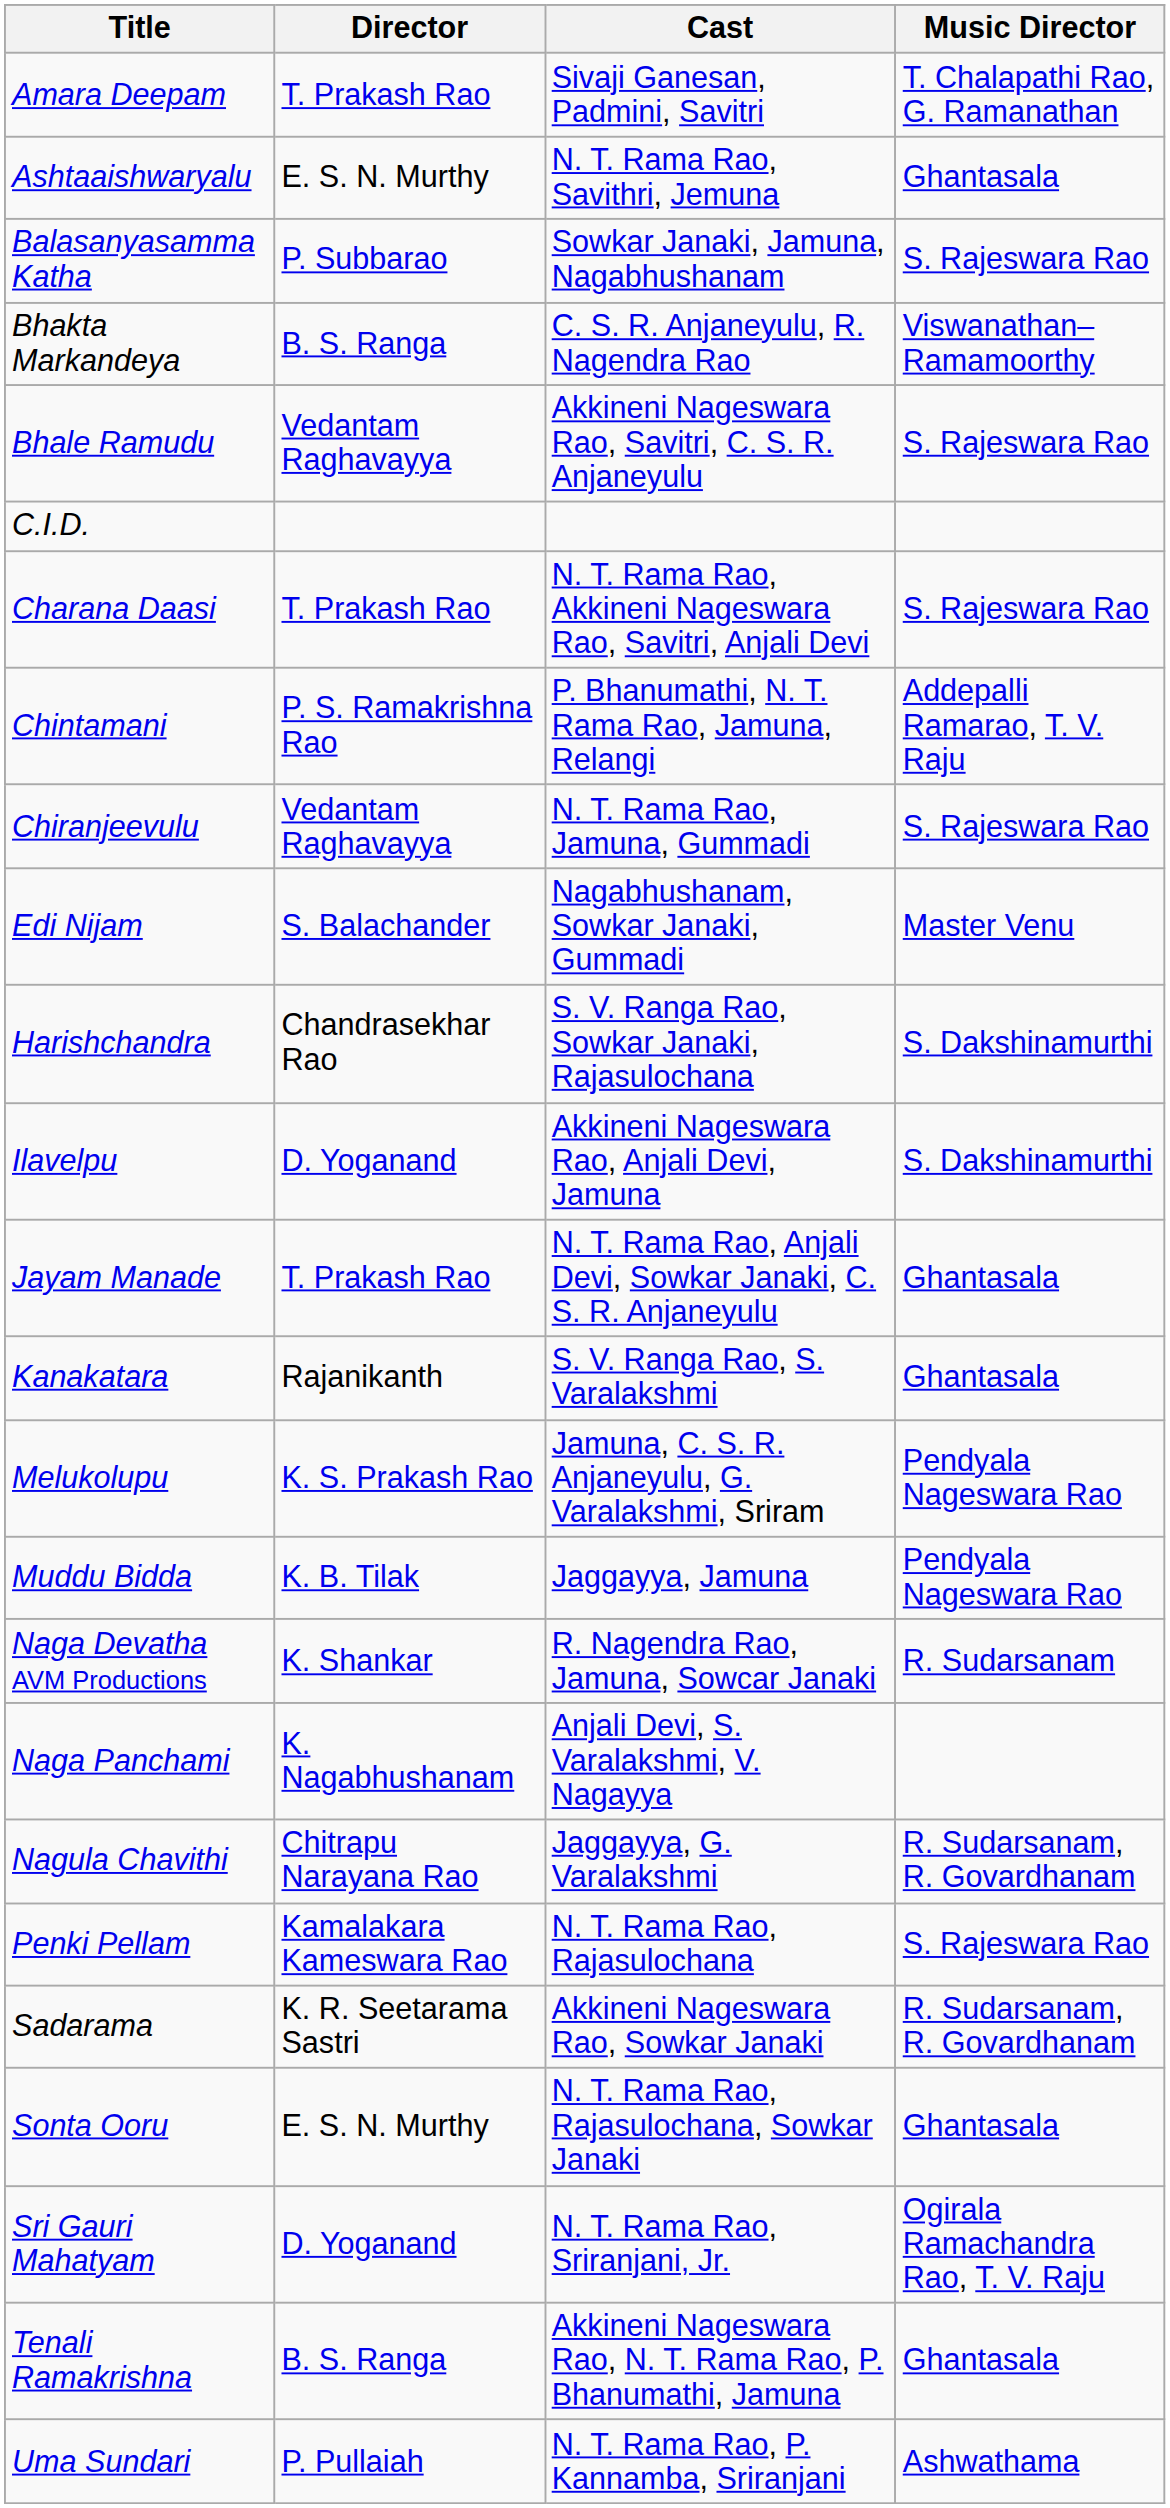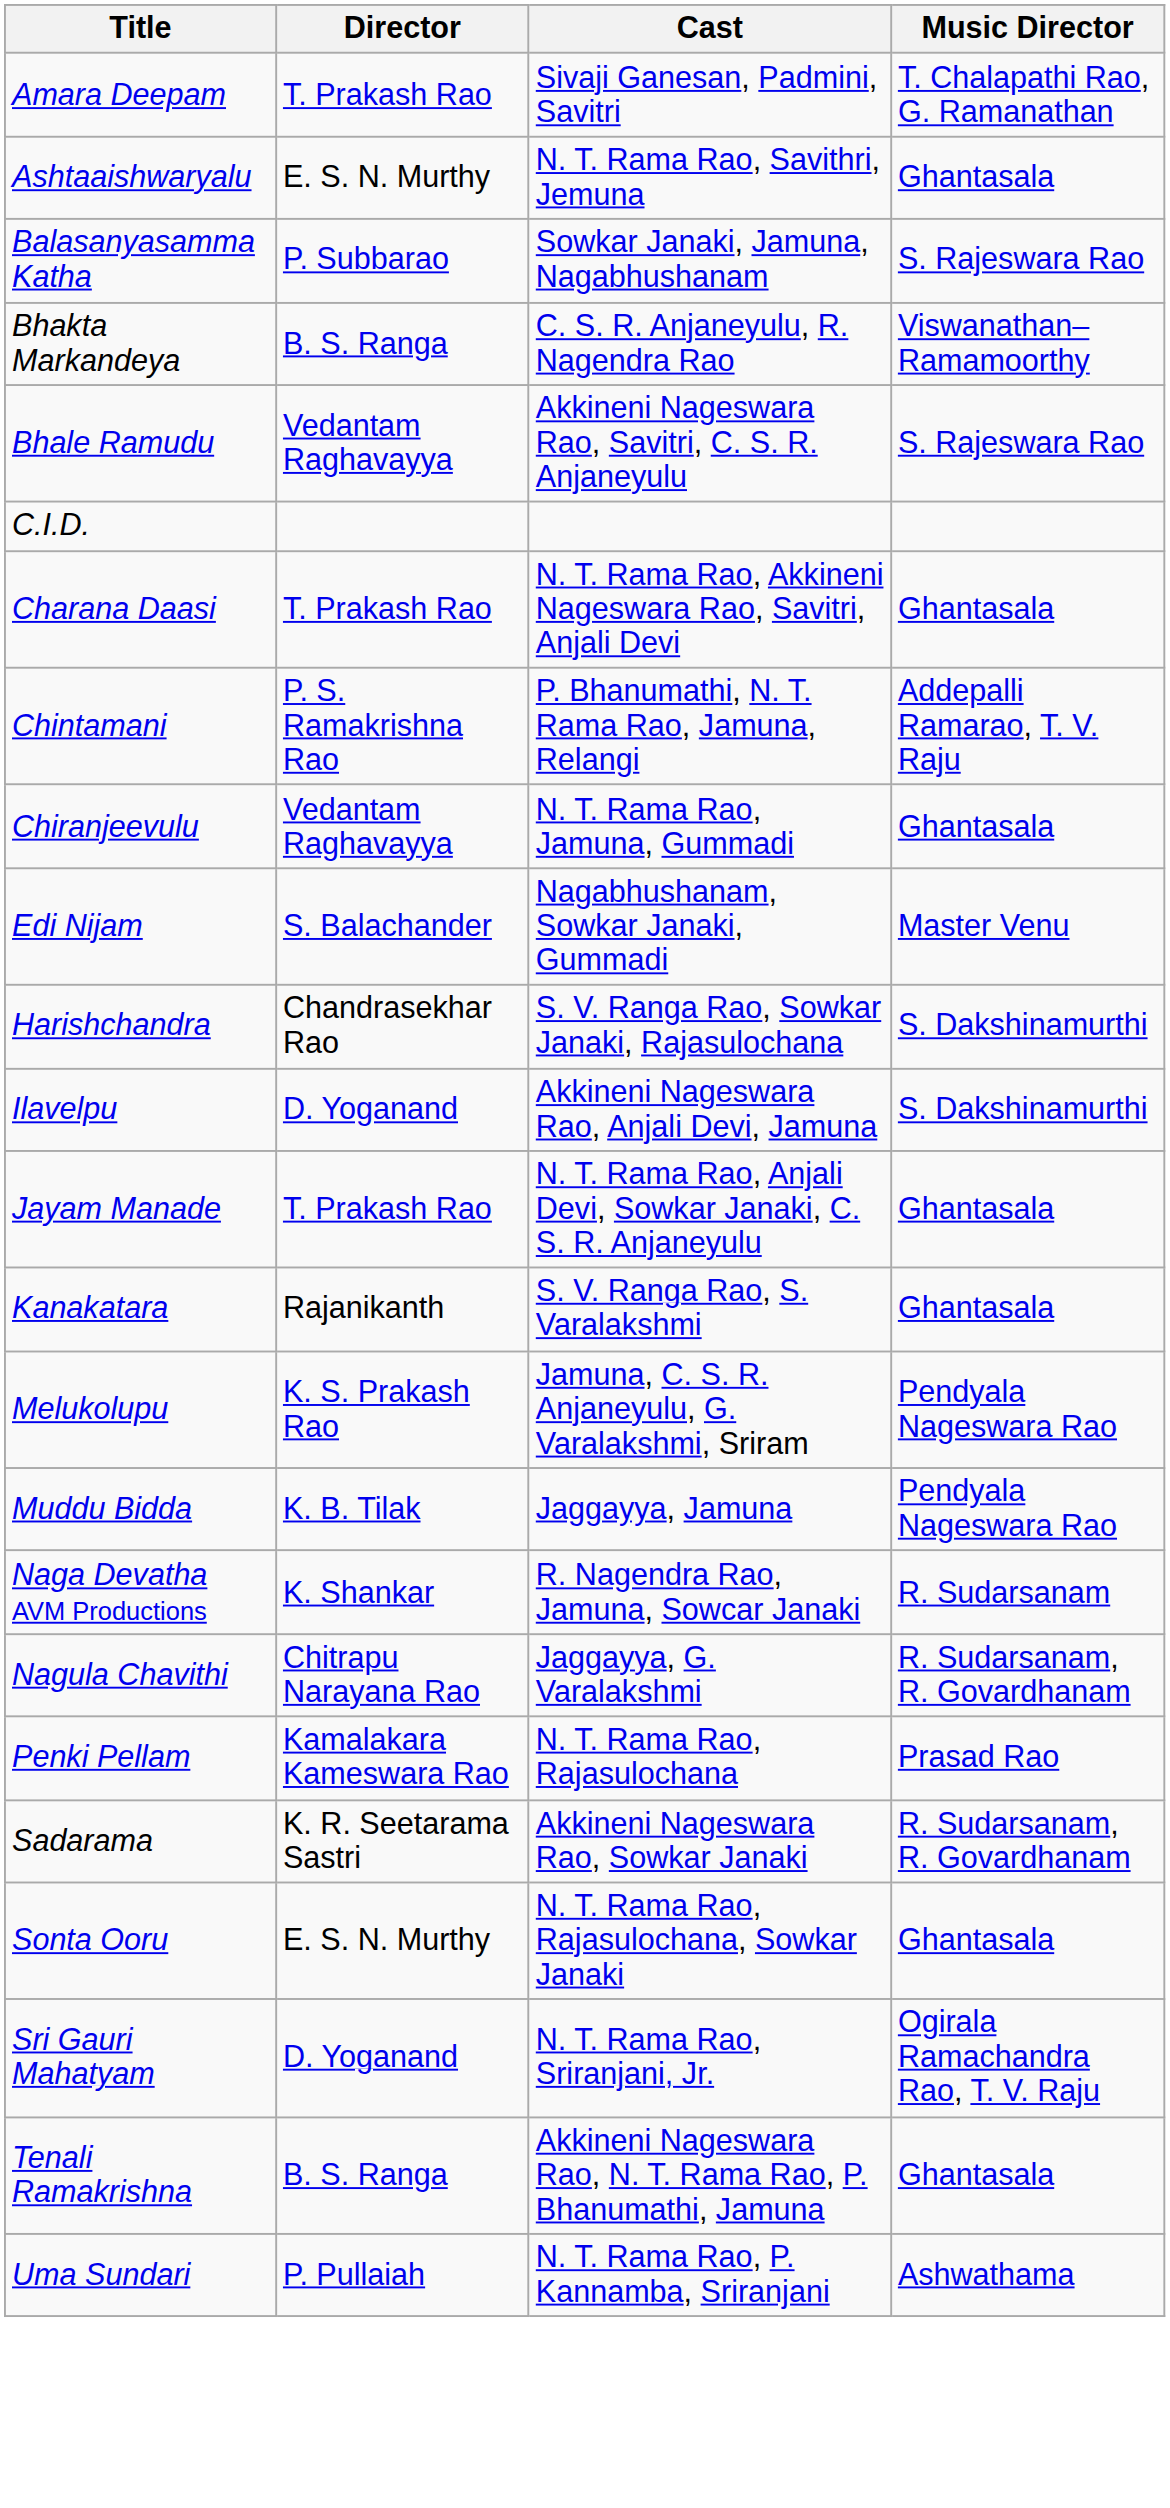 <table class="wikitable">
 <tr>
 <th>Title</th>
 <th>Director</th>
 <th>Cast</th>
 <th>Music Director</th>
 </tr>
 <tr>
 <td><em><a href='#'>Amara Deepam</a></em></td>
 <td><a href='#'>T. Prakash Rao</a></td>
 <td><a href='#'>Sivaji Ganesan</a>, <a href='#'>Padmini</a>, <a href='#'>Savitri</a></td>
 <td><a href='#'>T. Chalapathi Rao</a>, <a href='#'>G. Ramanathan</a></td>
 </tr>
 <tr>
 <td><em><a href='#'>Ashtaaishwaryalu</a></em></td>
 <td>E. S. N. Murthy</td>
 <td><a href='#'>N. T. Rama Rao</a>, <a href='#'>Savithri</a>, <a href='#'>Jemuna</a></td>
 <td><a href='#'>Ghantasala</a></td>
 </tr>
 <tr>
 <td><em><a href='#'>Balasanyasamma Katha</a></em></td>
 <td><a href='#'>P. Subbarao</a></td>
 <td><a href='#'>Sowkar Janaki</a>, <a href='#'>Jamuna</a>, <a href='#'>Nagabhushanam</a></td>
 <td><a href='#'>S. Rajeswara Rao</a></td>
 </tr>
 <tr>
 <td><em>Bhakta Markandeya</em></td>
 <td><a href='#'>B. S. Ranga</a></td>
 <td><a href='#'>C. S. R. Anjaneyulu</a>, <a href='#'>R. Nagendra Rao</a></td>
 <td><a href='#'>Viswanathan–Ramamoorthy</a></td>
 </tr>
 <tr>
 <td><em><a href='#'>Bhale Ramudu</a></em></td>
 <td><a href='#'>Vedantam Raghavayya</a></td>
 <td><a href='#'>Akkineni Nageswara Rao</a>, <a href='#'>Savitri</a>, <a href='#'>C. S. R. Anjaneyulu</a></td>
 <td><a href='#'>S. Rajeswara Rao</a></td>
 </tr>
 <tr>
 <td><em>C.I.D.</em></td>
 <td></td>
 <td></td>
 <td></td>
 </tr>
 <tr>
 <td><em><a href='#'>Charana Daasi</a></em></td>
 <td><a href='#'>T. Prakash Rao</a></td>
 <td><a href='#'>N. T. Rama Rao</a>, <a href='#'>Akkineni Nageswara Rao</a>, <a href='#'>Savitri</a>, <a href='#'>Anjali Devi</a></td>
-<td><a href='#'>S. Rajeswara Rao</a></td>
+<td><a href='#'>Ghantasala</a></td>
 </tr>
 <tr>
 <td><em><a href='#'>Chintamani</a></em></td>
 <td><a href='#'>P. S. Ramakrishna Rao</a></td>
 <td><a href='#'>P. Bhanumathi</a>, <a href='#'>N. T. Rama Rao</a>, <a href='#'>Jamuna</a>, <a href='#'>Relangi</a></td>
 <td><a href='#'>Addepalli Ramarao</a>, <a href='#'>T. V. Raju</a></td>
 </tr>
 <tr>
 <td><em><a href='#'>Chiranjeevulu</a></em></td>
 <td><a href='#'>Vedantam Raghavayya</a></td>
 <td><a href='#'>N. T. Rama Rao</a>, <a href='#'>Jamuna</a>, <a href='#'>Gummadi</a></td>
-<td><a href='#'>S. Rajeswara Rao</a></td>
+<td><a href='#'>Ghantasala</a></td>
 </tr>
 <tr>
 <td><em><a href='#'>Edi Nijam</a></em></td>
 <td><a href='#'>S. Balachander</a></td>
 <td><a href='#'>Nagabhushanam</a>, <a href='#'>Sowkar Janaki</a>, <a href='#'>Gummadi</a></td>
 <td><a href='#'>Master Venu</a></td>
 </tr>
 <tr>
 <td><em><a href='#'>Harishchandra</a></em></td>
 <td>Chandrasekhar Rao</td>
 <td><a href='#'>S. V. Ranga Rao</a>, <a href='#'>Sowkar Janaki</a>, <a href='#'>Rajasulochana</a></td>
 <td><a href='#'>S. Dakshinamurthi</a></td>
 </tr>
 <tr>
 <td><em><a href='#'>Ilavelpu</a></em></td>
 <td><a href='#'>D. Yoganand</a></td>
 <td><a href='#'>Akkineni Nageswara Rao</a>, <a href='#'>Anjali Devi</a>, <a href='#'>Jamuna</a></td>
 <td><a href='#'>S. Dakshinamurthi</a></td>
 </tr>
 <tr>
 <td><em><a href='#'>Jayam Manade</a></em></td>
 <td><a href='#'>T. Prakash Rao</a></td>
 <td><a href='#'>N. T. Rama Rao</a>, <a href='#'>Anjali Devi</a>, <a href='#'>Sowkar Janaki</a>, <a href='#'>C. S. R. Anjaneyulu</a></td>
 <td><a href='#'>Ghantasala</a></td>
 </tr>
 <tr>
 <td><em><a href='#'>Kanakatara</a></em></td>
 <td>Rajanikanth</td>
 <td><a href='#'>S. V. Ranga Rao</a>, <a href='#'>S. Varalakshmi</a></td>
 <td><a href='#'>Ghantasala</a></td>
 </tr>
 <tr>
 <td><em><a href='#'>Melukolupu</a></em></td>
 <td><a href='#'>K. S. Prakash Rao</a></td>
 <td><a href='#'>Jamuna</a>, <a href='#'>C. S. R. Anjaneyulu</a>, <a href='#'>G. Varalakshmi</a>, Sriram</td>
 <td><a href='#'>Pendyala Nageswara Rao</a></td>
 </tr>
 <tr>
 <td><em><a href='#'>Muddu Bidda</a></em></td>
 <td><a href='#'>K. B. Tilak</a></td>
 <td><a href='#'>Jaggayya</a>, <a href='#'>Jamuna</a></td>
 <td><a href='#'>Pendyala Nageswara Rao</a></td>
 </tr>
 <tr>
 <td><em><a href='#'>Naga Devatha</a></em><br><small><a href='#'>AVM Productions</a></small></td>
 <td><a href='#'>K. Shankar</a></td>
 <td><a href='#'>R. Nagendra Rao</a>, <a href='#'>Jamuna</a>, <a href='#'>Sowcar Janaki</a></td>
 <td><a href='#'>R. Sudarsanam</a></td>
 </tr>
 <tr>
-<td><em><a href='#'>Naga Panchami</a></em></td>
-<td><a href='#'>K. Nagabhushanam</a></td>
-<td><a href='#'>Anjali Devi</a>, <a href='#'>S. Varalakshmi</a>, <a href='#'>V. Nagayya</a></td>
-<td></td>
-</tr>
-<tr>
 <td><em><a href='#'>Nagula Chavithi</a></em></td>
 <td><a href='#'>Chitrapu Narayana Rao</a></td>
 <td><a href='#'>Jaggayya</a>, <a href='#'>G. Varalakshmi</a></td>
 <td><a href='#'>R. Sudarsanam</a>, <a href='#'>R. Govardhanam</a></td>
 </tr>
 <tr>
 <td><em><a href='#'>Penki Pellam</a></em></td>
 <td><a href='#'>Kamalakara Kameswara Rao</a></td>
 <td><a href='#'>N. T. Rama Rao</a>, <a href='#'>Rajasulochana</a></td>
-<td><a href='#'>S. Rajeswara Rao</a></td>
+<td><a href='#'>Prasad Rao</a></td>
 </tr>
 <tr>
 <td><em>Sadarama</em></td>
 <td>K. R. Seetarama Sastri</td>
 <td><a href='#'>Akkineni Nageswara Rao</a>, <a href='#'>Sowkar Janaki</a></td>
 <td><a href='#'>R. Sudarsanam</a>, <a href='#'>R. Govardhanam</a></td>
 </tr>
 <tr>
 <td><em><a href='#'>Sonta Ooru</a></em></td>
 <td>E. S. N. Murthy</td>
 <td><a href='#'>N. T. Rama Rao</a>, <a href='#'>Rajasulochana</a>, <a href='#'>Sowkar Janaki</a></td>
 <td><a href='#'>Ghantasala</a></td>
 </tr>
 <tr>
 <td><em><a href='#'>Sri Gauri Mahatyam</a></em></td>
 <td><a href='#'>D. Yoganand</a></td>
 <td><a href='#'>N. T. Rama Rao</a>, <a href='#'>Sriranjani, Jr.</a></td>
 <td><a href='#'>Ogirala Ramachandra Rao</a>, <a href='#'>T. V. Raju</a></td>
 </tr>
 <tr>
 <td><em><a href='#'>Tenali Ramakrishna</a></em></td>
 <td><a href='#'>B. S. Ranga</a></td>
 <td><a href='#'>Akkineni Nageswara Rao</a>, <a href='#'>N. T. Rama Rao</a>, <a href='#'>P. Bhanumathi</a>, <a href='#'>Jamuna</a></td>
 <td><a href='#'>Ghantasala</a></td>
 </tr>
 <tr>
 <td><em><a href='#'>Uma Sundari</a></em></td>
 <td><a href='#'>P. Pullaiah</a></td>
 <td><a href='#'>N. T. Rama Rao</a>, <a href='#'>P. Kannamba</a>, <a href='#'>Sriranjani</a></td>
 <td><a href='#'>Ashwathama</a></td>
 </tr>
 </table>
